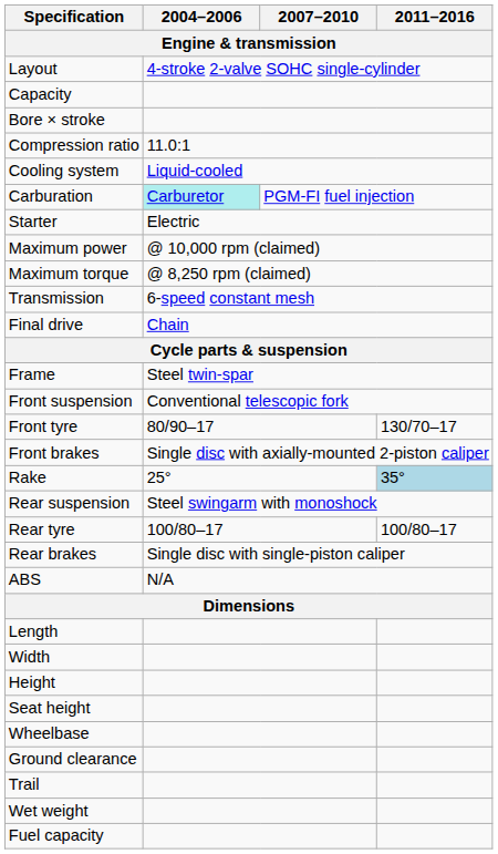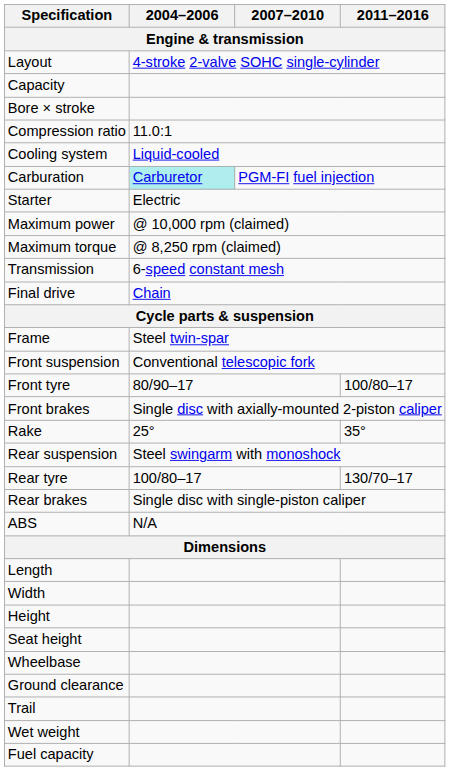 <table class="wikitable">
 <tr>
 <th>Specification</th>
 <th>2004–2006</th>
 <th>2007–2010</th>
 <th>2011–2016</th>
 </tr>
 <tr>
 <th colspan="4" style="margin:auto; text-align:center;">Engine & transmission</th>
 </tr>
 <tr>
 <td>Layout</td>
 <td colspan="3"><a href='#'>4-stroke</a> <a href='#'>2-valve</a> <a href='#'>SOHC</a> <a href='#'>single-cylinder</a></td>
 </tr>
 <tr>
 <td>Capacity</td>
 <td colspan="3"></td>
 </tr>
 <tr>
 <td>Bore × stroke</td>
 <td colspan="3"></td>
 </tr>
 <tr>
 <td>Compression ratio</td>
 <td colspan="3">11.0:1</td>
 </tr>
 <tr>
 <td>Cooling system</td>
 <td colspan="3"><a href='#'>Liquid-cooled</a></td>
 </tr>
 <tr>
 <td>Carburation</td>
 <td colspan="1" style="background: paleturquoise;"><a href='#'>Carburetor</a></td>
 <td colspan="2"><a href='#'>PGM-FI</a> <a href='#'>fuel injection</a></td>
 </tr>
 <tr>
 <td>Starter</td>
 <td colspan="3">Electric</td>
 </tr>
 <tr>
 <td>Maximum power</td>
 <td colspan="3"> @ 10,000 rpm (claimed)</td>
 </tr>
 <tr>
 <td>Maximum torque</td>
 <td colspan="3"> @ 8,250 rpm (claimed)</td>
 </tr>
 <tr>
 <td>Transmission</td>
 <td colspan="3">6-<a href='#'>speed</a> <a href='#'>constant mesh</a></td>
 </tr>
 <tr>
 <td>Final drive</td>
 <td colspan="3"><a href='#'>Chain</a></td>
 </tr>
 <tr>
 <th colspan="4" style="margin:auto; text-align:center;">Cycle parts & suspension</th>
 </tr>
 <tr>
 <td>Frame</td>
 <td colspan="3">Steel <a href='#'>twin-spar</a></td>
 </tr>
 <tr>
 <td>Front suspension</td>
 <td colspan="3">Conventional  <a href='#'>telescopic fork</a></td>
 </tr>
 <tr>
 <td>Front tyre</td>
 <td colspan="2">80/90–17</td>
-<td colspan="1">130/70–17</td>
+<td colspan="1">100/80–17</td>
 </tr>
 <tr>
 <td>Front brakes</td>
 <td colspan="3">Single  <a href='#'>disc</a> with axially-mounted 2-piston <a href='#'>caliper</a></td>
 </tr>
 <tr>
 <td>Rake</td>
 <td colspan="2">25°</td>
-<td colspan="1" style="background: lightblue;">35°</td>
+<td colspan="1">35°</td>
 </tr>
 <tr>
 <td>Rear suspension</td>
 <td colspan="3">Steel <a href='#'>swingarm</a> with <a href='#'>monoshock</a></td>
 </tr>
 <tr>
 <td>Rear tyre</td>
 <td colspan="2">100/80–17</td>
-<td colspan="1">100/80–17</td>
+<td colspan="1">130/70–17</td>
 </tr>
 <tr>
 <td>Rear brakes</td>
 <td colspan="3">Single  disc with single-piston caliper</td>
 </tr>
 <tr>
 <td>ABS</td>
 <td colspan="3">N/A</td>
 </tr>
 <tr>
 <th colspan="4" style="margin:auto; text-align:center;">Dimensions</th>
 </tr>
 <tr>
 <td>Length</td>
 <td colspan="2"></td>
 <td colspan="1"></td>
 </tr>
 <tr>
 <td>Width</td>
 <td colspan="2"></td>
 <td colspan="1"></td>
 </tr>
 <tr>
 <td>Height</td>
 <td colspan="2"></td>
 <td colspan="1"></td>
 </tr>
 <tr>
 <td>Seat height</td>
 <td colspan="2"></td>
 <td colspan="1"></td>
 </tr>
 <tr>
 <td>Wheelbase</td>
 <td colspan="2"></td>
 <td colspan="2"></td>
 </tr>
 <tr>
 <td>Ground clearance</td>
 <td colspan="2"></td>
 <td colspan="1"></td>
 </tr>
 <tr>
 <td>Trail</td>
 <td colspan="2"></td>
 <td colspan="1"></td>
 </tr>
 <tr>
 <td>Wet weight</td>
 <td colspan="2"></td>
 <td colspan="1"></td>
 </tr>
 <tr>
 <td>Fuel capacity</td>
 <td colspan="2"></td>
 <td colspan="1"></td>
 </tr>
 </table>
